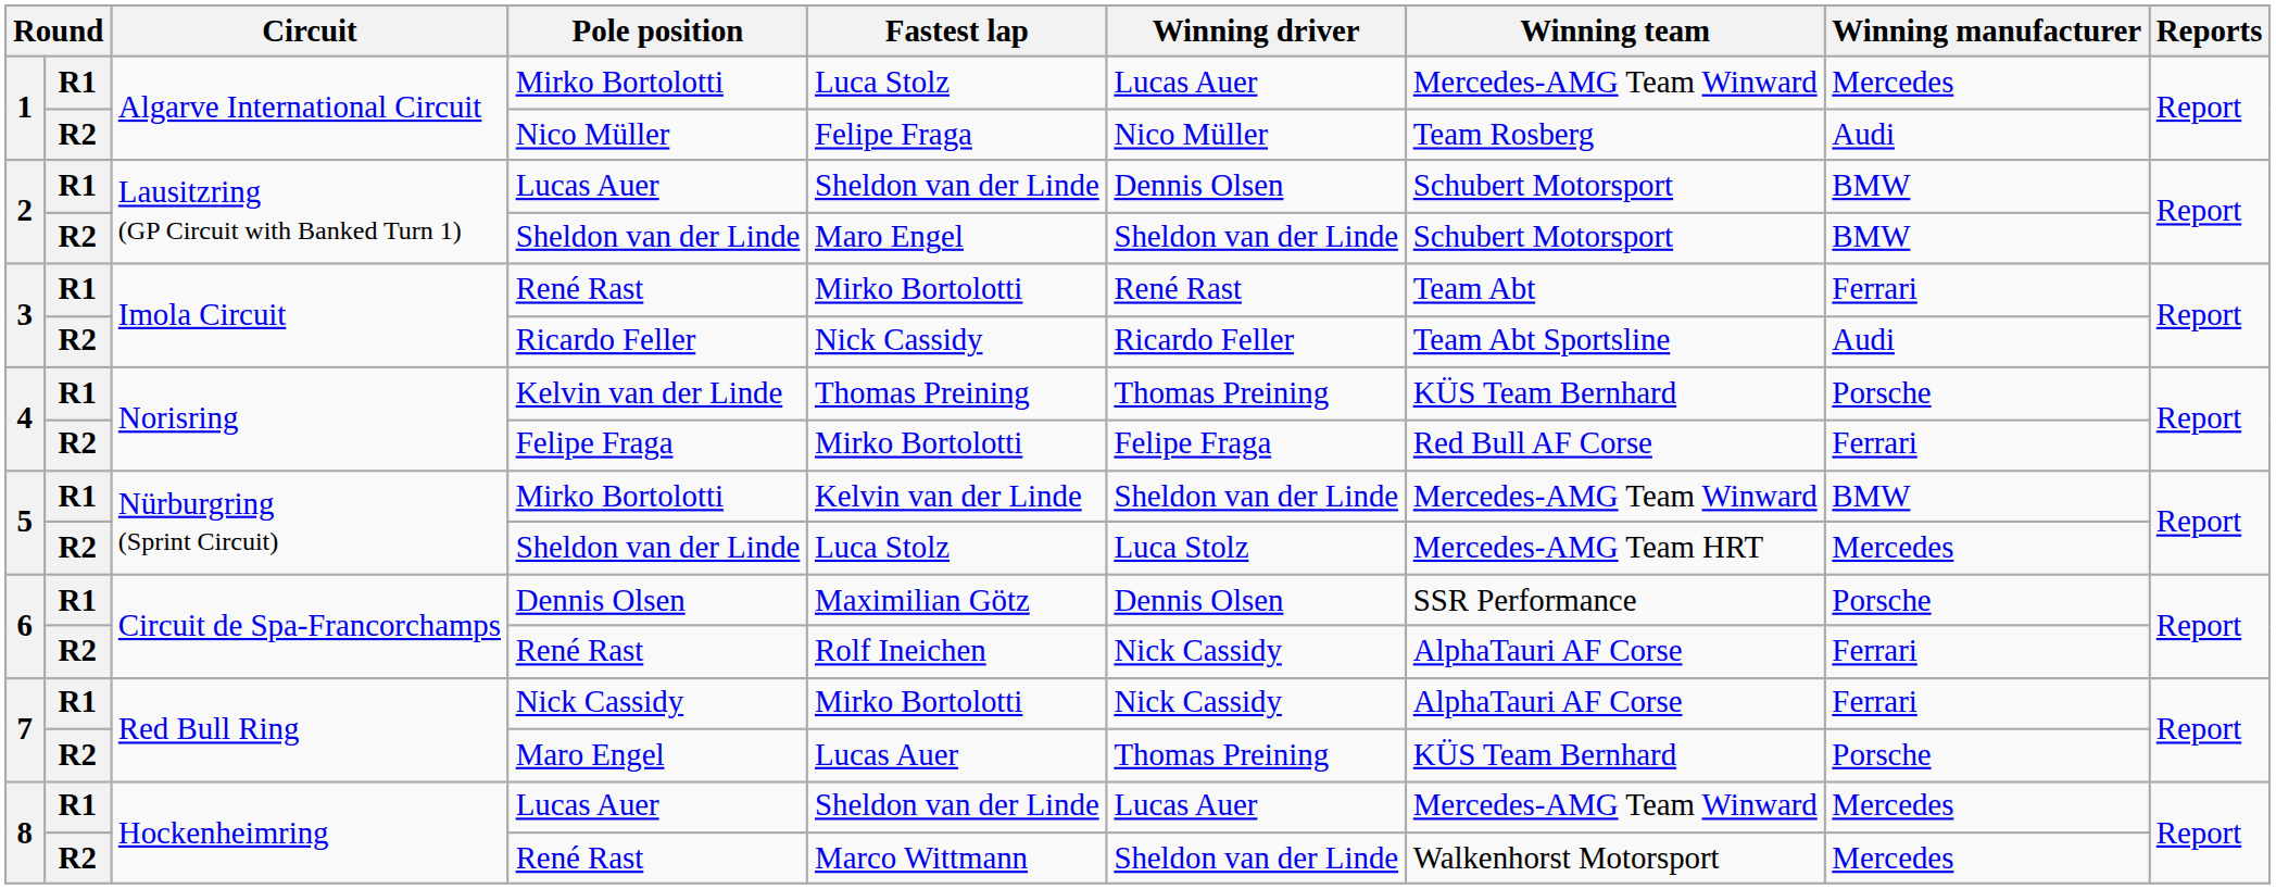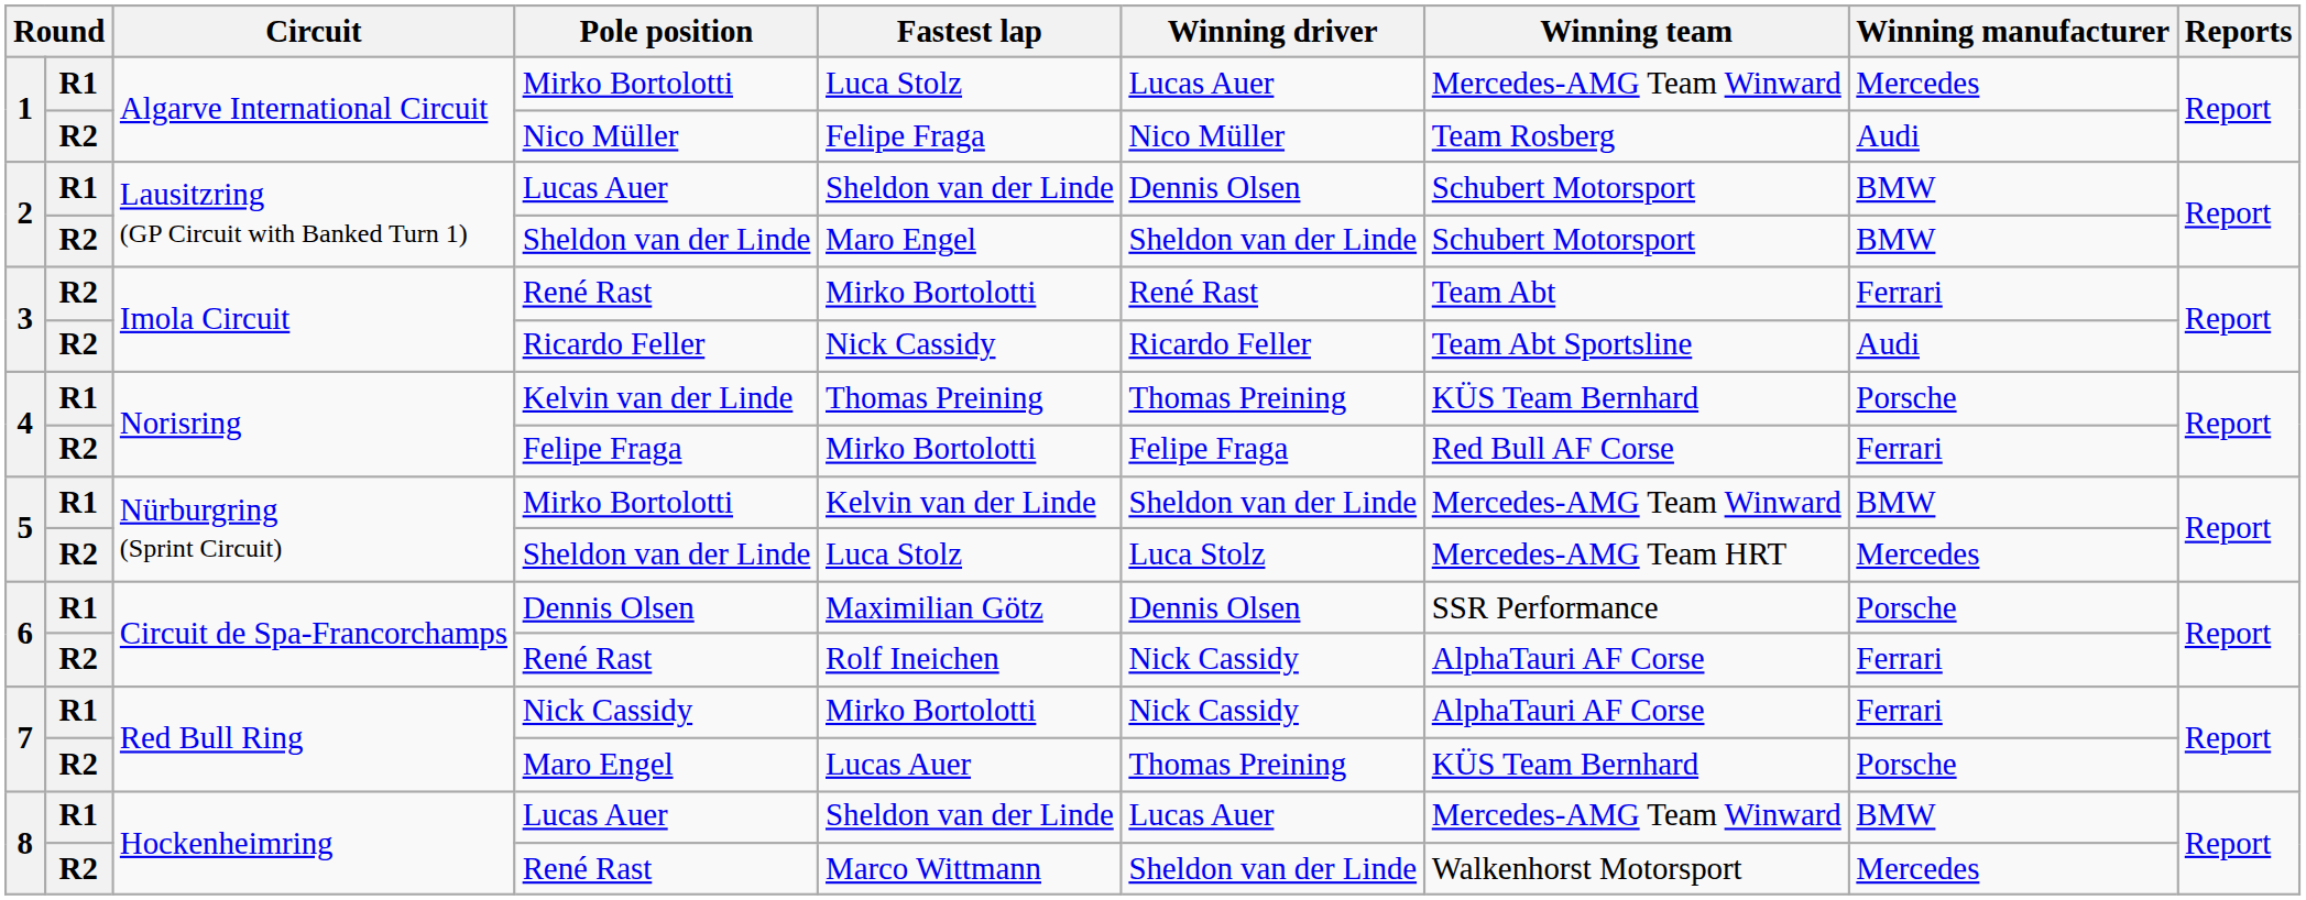 <table class="wikitable" style="font-size:85%;">
 <tr>
 <th colspan="2">Round</th>
 <th>Circuit</th>
 <th>Pole position</th>
 <th>Fastest lap</th>
 <th>Winning driver</th>
 <th>Winning team</th>
 <th>Winning manufacturer</th>
 <th>Reports</th>
 </tr>
 <tr>
 <th rowspan="2">1</th>
 <th>R1</th>
 <td rowspan="2" nowrap=""> <a href='#'>Algarve International Circuit</a></td>
 <td> <a href='#'>Mirko Bortolotti</a></td>
 <td> <a href='#'>Luca Stolz</a></td>
 <td> <a href='#'>Lucas Auer</a></td>
 <td nowrap> <a href='#'>Mercedes-AMG</a> Team <a href='#'>Winward</a></td>
 <td nowrap> <a href='#'>Mercedes</a></td>
 <td rowspan="2" nowrap=""><a href='#'>Report</a></td>
 </tr>
 <tr>
 <th>R2</th>
 <td> <a href='#'>Nico Müller</a></td>
 <td> <a href='#'>Felipe Fraga</a></td>
 <td> <a href='#'>Nico Müller</a></td>
 <td> <a href='#'>Team Rosberg</a></td>
 <td> <a href='#'>Audi</a></td>
 </tr>
 <tr>
 <th rowspan="2">2</th>
 <th>R1</th>
 <td rowspan="2"> <a href='#'>Lausitzring</a><br><small>(GP Circuit with Banked Turn 1)</small></td>
 <td> <a href='#'>Lucas Auer</a></td>
 <td nowrap=""> <a href='#'>Sheldon van der Linde</a></td>
 <td> <a href='#'>Dennis Olsen</a></td>
 <td> <a href='#'>Schubert Motorsport</a></td>
 <td nowrap=""> <a href='#'>BMW</a></td>
 <td rowspan="2" nowrap=""><a href='#'>Report</a></td>
 </tr>
 <tr>
 <th>R2</th>
 <td nowrap=""> <a href='#'>Sheldon van der Linde</a></td>
 <td> <a href='#'>Maro Engel</a></td>
 <td nowrap=""> <a href='#'>Sheldon van der Linde</a></td>
 <td> <a href='#'>Schubert Motorsport</a></td>
 <td nowrap=""> <a href='#'>BMW</a></td>
 </tr>
 <tr>
 <th rowspan="2">3</th>
-<th>R1</th>
+<th>R2</th>
 <td rowspan="2"> <a href='#'>Imola Circuit</a></td>
 <td> <a href='#'>René Rast</a></td>
 <td> <a href='#'>Mirko Bortolotti</a></td>
 <td> <a href='#'>René Rast</a></td>
 <td> <a href='#'>Team Abt</a></td>
 <td> <a href='#'>Ferrari</a></td>
 <td rowspan="2" nowrap=""><a href='#'>Report</a></td>
 </tr>
 <tr>
 <th>R2</th>
 <td> <a href='#'>Ricardo Feller</a></td>
 <td> <a href='#'>Nick Cassidy</a></td>
 <td> <a href='#'>Ricardo Feller</a></td>
 <td> <a href='#'>Team Abt Sportsline</a></td>
 <td> <a href='#'>Audi</a></td>
 </tr>
 <tr>
 <th rowspan="2">4</th>
 <th>R1</th>
 <td rowspan="2"> <a href='#'>Norisring</a></td>
 <td nowrap=""> <a href='#'>Kelvin van der Linde</a></td>
 <td nowrap=""> <a href='#'>Thomas Preining</a></td>
 <td nowrap=""> <a href='#'>Thomas Preining</a></td>
 <td> <a href='#'>KÜS Team Bernhard</a></td>
 <td> <a href='#'>Porsche</a></td>
 <td rowspan="2" nowrap=""><a href='#'>Report</a></td>
 </tr>
 <tr>
 <th>R2</th>
 <td> <a href='#'>Felipe Fraga</a></td>
 <td> <a href='#'>Mirko Bortolotti</a></td>
 <td> <a href='#'>Felipe Fraga</a></td>
 <td> <a href='#'>Red Bull AF Corse</a></td>
 <td> <a href='#'>Ferrari</a></td>
 </tr>
 <tr>
 <th rowspan="2">5</th>
 <th>R1</th>
 <td rowspan="2"> <a href='#'>Nürburgring</a><br><small>(Sprint Circuit)</small></td>
 <td> <a href='#'>Mirko Bortolotti</a></td>
 <td> <a href='#'>Kelvin van der Linde</a></td>
 <td> <a href='#'>Sheldon van der Linde</a></td>
 <td> <a href='#'>Mercedes-AMG</a> Team <a href='#'>Winward</a></td>
 <td> <a href='#'>BMW</a></td>
 <td rowspan="2" nowrap=""><a href='#'>Report</a></td>
 </tr>
 <tr>
 <th>R2</th>
 <td> <a href='#'>Sheldon van der Linde</a></td>
 <td> <a href='#'>Luca Stolz</a></td>
 <td> <a href='#'>Luca Stolz</a></td>
 <td> <a href='#'>Mercedes-AMG</a> Team HRT</td>
 <td> <a href='#'>Mercedes</a></td>
 </tr>
 <tr>
 <th rowspan="2">6</th>
 <th>R1</th>
 <td rowspan="2" nowrap> <a href='#'>Circuit de Spa-Francorchamps</a></td>
 <td> <a href='#'>Dennis Olsen</a></td>
 <td> <a href='#'>Maximilian Götz</a></td>
 <td> <a href='#'>Dennis Olsen</a></td>
 <td> SSR Performance</td>
 <td> <a href='#'>Porsche</a></td>
 <td rowspan="2" nowrap=""><a href='#'>Report</a></td>
 </tr>
 <tr>
 <th>R2</th>
 <td> <a href='#'>René Rast</a></td>
 <td> <a href='#'>Rolf Ineichen</a></td>
 <td> <a href='#'>Nick Cassidy</a></td>
 <td> <a href='#'>AlphaTauri AF Corse</a></td>
 <td> <a href='#'>Ferrari</a></td>
 </tr>
 <tr>
 <th rowspan="2">7</th>
 <th>R1</th>
 <td rowspan="2"> <a href='#'>Red Bull Ring</a></td>
 <td> <a href='#'>Nick Cassidy</a></td>
 <td> <a href='#'>Mirko Bortolotti</a></td>
 <td> <a href='#'>Nick Cassidy</a></td>
 <td> <a href='#'>AlphaTauri AF Corse</a></td>
 <td> <a href='#'>Ferrari</a></td>
 <td rowspan="2" nowrap=""><a href='#'>Report</a></td>
 </tr>
 <tr>
 <th>R2</th>
 <td> <a href='#'>Maro Engel</a></td>
 <td> <a href='#'>Lucas Auer</a></td>
 <td> <a href='#'>Thomas Preining</a></td>
 <td> <a href='#'>KÜS Team Bernhard</a></td>
 <td> <a href='#'>Porsche</a></td>
 </tr>
 <tr>
 <th rowspan="2">8</th>
 <th>R1</th>
 <td rowspan="2"> <a href='#'>Hockenheimring</a></td>
 <td> <a href='#'>Lucas Auer</a></td>
 <td> <a href='#'>Sheldon van der Linde</a></td>
 <td> <a href='#'>Lucas Auer</a></td>
 <td> <a href='#'>Mercedes-AMG</a> Team <a href='#'>Winward</a></td>
-<td> <a href='#'>Mercedes</a></td>
+<td nowrap=""> <a href='#'>BMW</a></td>
 <td rowspan="2" nowrap=""><a href='#'>Report</a></td>
 </tr>
 <tr>
 <th>R2</th>
 <td> <a href='#'>René Rast</a></td>
 <td> <a href='#'>Marco Wittmann</a></td>
 <td> <a href='#'>Sheldon van der Linde</a></td>
 <td> Walkenhorst Motorsport</td>
 <td> <a href='#'>Mercedes</a></td>
 </tr>
 </table>
